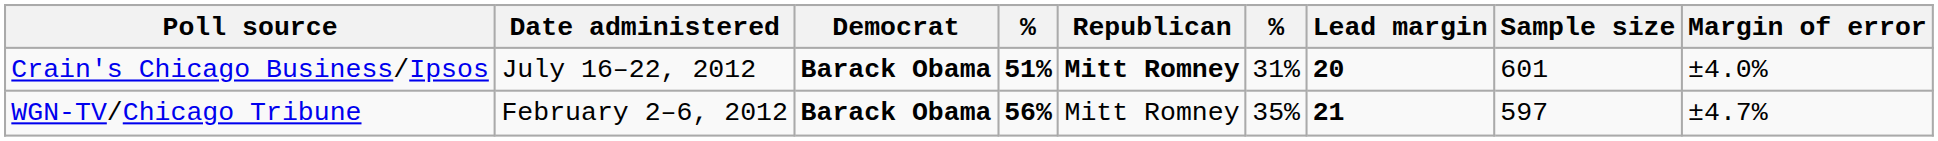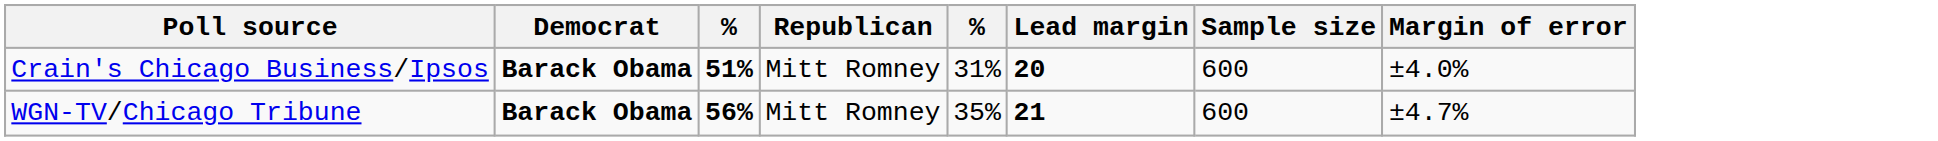 <table class="wikitable">
 <tr valign=bottom>
 <th>Poll source</th>
-<th>Date administered</th>
 <th>Democrat</th>
 <th>%</th>
 <th>Republican</th>
 <th>%</th>
 <th>Lead margin</th>
 <th>Sample size</th>
 <th>Margin of error</th>
 </tr>
 <tr>
 <td><a href='#'>Crain's Chicago Business</a>/<a href='#'>Ipsos</a></td>
-<td>July 16–22, 2012</td>
 <td><strong>Barack Obama</strong></td>
 <td><strong>51%</strong></td>
-<td><strong>Mitt Romney</strong></td>
+<td>Mitt Romney</td>
 <td>31%</td>
 <td><strong>20</strong></td>
-<td>601</td>
+<td>600</td>
 <td>±4.0%</td>
 </tr>
 <tr>
 <td><a href='#'>WGN-TV</a>/<a href='#'>Chicago Tribune</a></td>
-<td>February 2–6, 2012</td>
 <td><strong>Barack Obama</strong></td>
 <td><strong>56%</strong></td>
 <td>Mitt Romney</td>
 <td>35%</td>
 <td><strong>21</strong></td>
-<td>597</td>
+<td>600</td>
 <td>±4.7%</td>
 </tr>
 </table>
